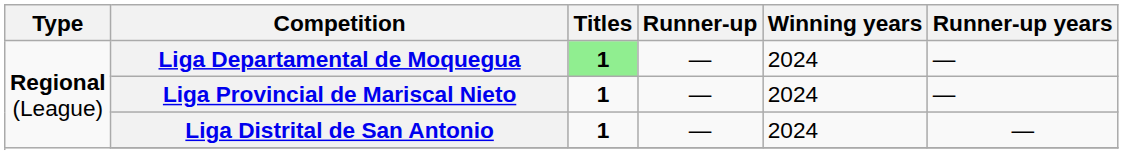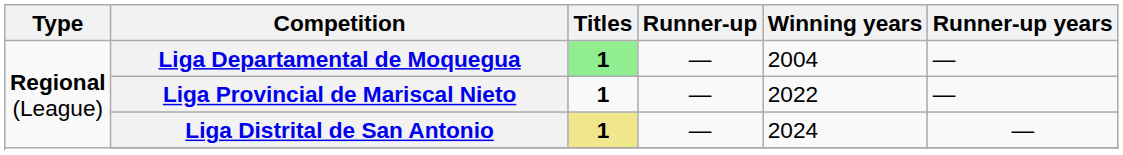 <table class="wikitable plainrowheaders" style="font-size:95%; text-align:center;">
 <tr>
 <th>Type</th>
 <th width="300px">Competition</th>
 <th>Titles</th>
 <th>Runner-up</th>
 <th>Winning years</th>
 <th>Runner-up years</th>
 </tr>
 <tr>
 <td rowspan="5"><strong>Regional</strong><br>(League)</td>
 <th scope="col"><a href='#'>Liga Departamental de Moquegua</a></th>
 <td style="background: lightgreen;"><strong>1</strong></td>
 <td>—</td>
-<td align="left">2024</td>
+<td align="left">2004</td>
 <td align="left">—</td>
 </tr>
 <tr>
 <th scope="col"><a href='#'>Liga Provincial de Mariscal Nieto</a></th>
 <td><strong>1</strong></td>
 <td>—</td>
-<td align="left">2024</td>
+<td align="left">2022</td>
 <td align="left">—</td>
 </tr>
 <tr>
 <th scope="col"><a href='#'>Liga Distrital de San Antonio</a></th>
-<td><strong>1</strong></td>
+<td style="background: khaki;"><strong>1</strong></td>
 <td style="text-align:center;">—</td>
 <td align="left">2024</td>
 <td style="text-align:center;">—</td>
 </tr>
 <tr>
 </tr>
 </table>
